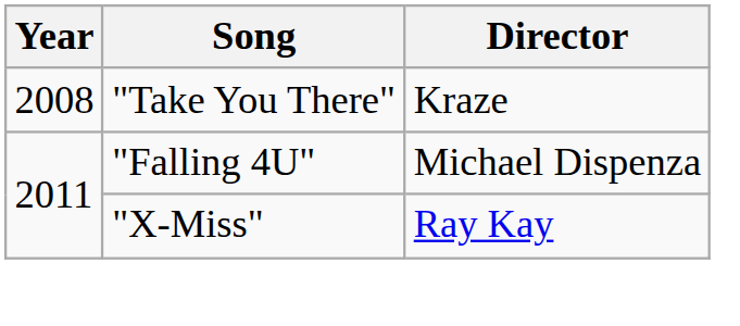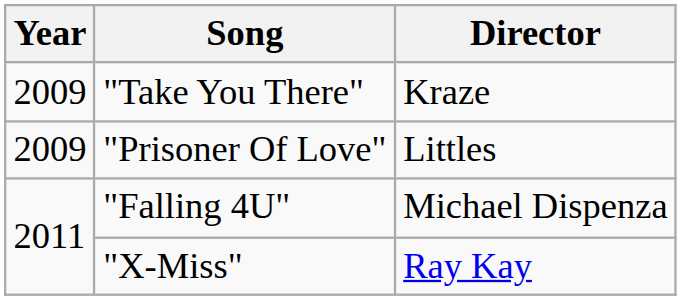 <table class="wikitable">
 <tr>
 <th>Year</th>
 <th>Song</th>
 <th>Director</th>
 </tr>
 <tr>
-<td>2008</td>
+<td>2009</td>
 <td>"Take You There"</td>
 <td>Kraze</td>
+</tr>
+<tr>
+<td>2009</td>
+<td>"Prisoner Of Love"</td>
+<td>Littles</td>
 </tr>
 <tr>
 <td rowspan="2">2011</td>
 <td>"Falling 4U"</td>
 <td>Michael Dispenza</td>
 </tr>
 <tr>
 <td>"X-Miss"</td>
 <td><a href='#'>Ray Kay</a></td>
 </tr>
 </table>
